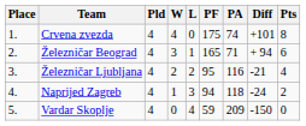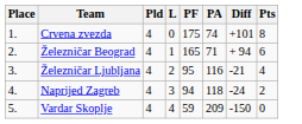 <table class="wikitable">
 <tr>
 <th>Place</th>
 <th>Team</th>
 <th>Pld</th>
-<th>W</th>
 <th>L</th>
 <th>PF</th>
 <th>PA</th>
 <th>Diff</th>
 <th>Pts</th>
 </tr>
 <tr>
 <td>1.</td>
 <td><a href='#'>Crvena zvezda</a></td>
-<td>4</td>
 <td>4</td>
 <td>0</td>
 <td>175</td>
 <td>74</td>
 <td>+101</td>
 <td>8</td>
 </tr>
 <tr>
 <td>2.</td>
 <td><a href='#'>Železničar Beograd</a></td>
 <td>4</td>
-<td>3</td>
 <td>1</td>
 <td>165</td>
 <td>71</td>
 <td>+ 94</td>
 <td>6</td>
 </tr>
 <tr>
 <td>3.</td>
 <td><a href='#'>Železničar Ljubljana</a></td>
 <td>4</td>
 <td>2</td>
-<td>2</td>
 <td>95</td>
 <td>116</td>
 <td>-21</td>
 <td>4</td>
 </tr>
 <tr>
 <td>4.</td>
 <td><a href='#'>Naprijed Zagreb</a></td>
 <td>4</td>
-<td>1</td>
 <td>3</td>
 <td>94</td>
 <td>118</td>
 <td>-24</td>
 <td>2</td>
 </tr>
 <tr>
 <td>5.</td>
 <td><a href='#'>Vardar Skoplje</a></td>
 <td>4</td>
-<td>0</td>
 <td>4</td>
 <td>59</td>
 <td>209</td>
 <td>-150</td>
 <td>0</td>
 </tr>
 </table>
